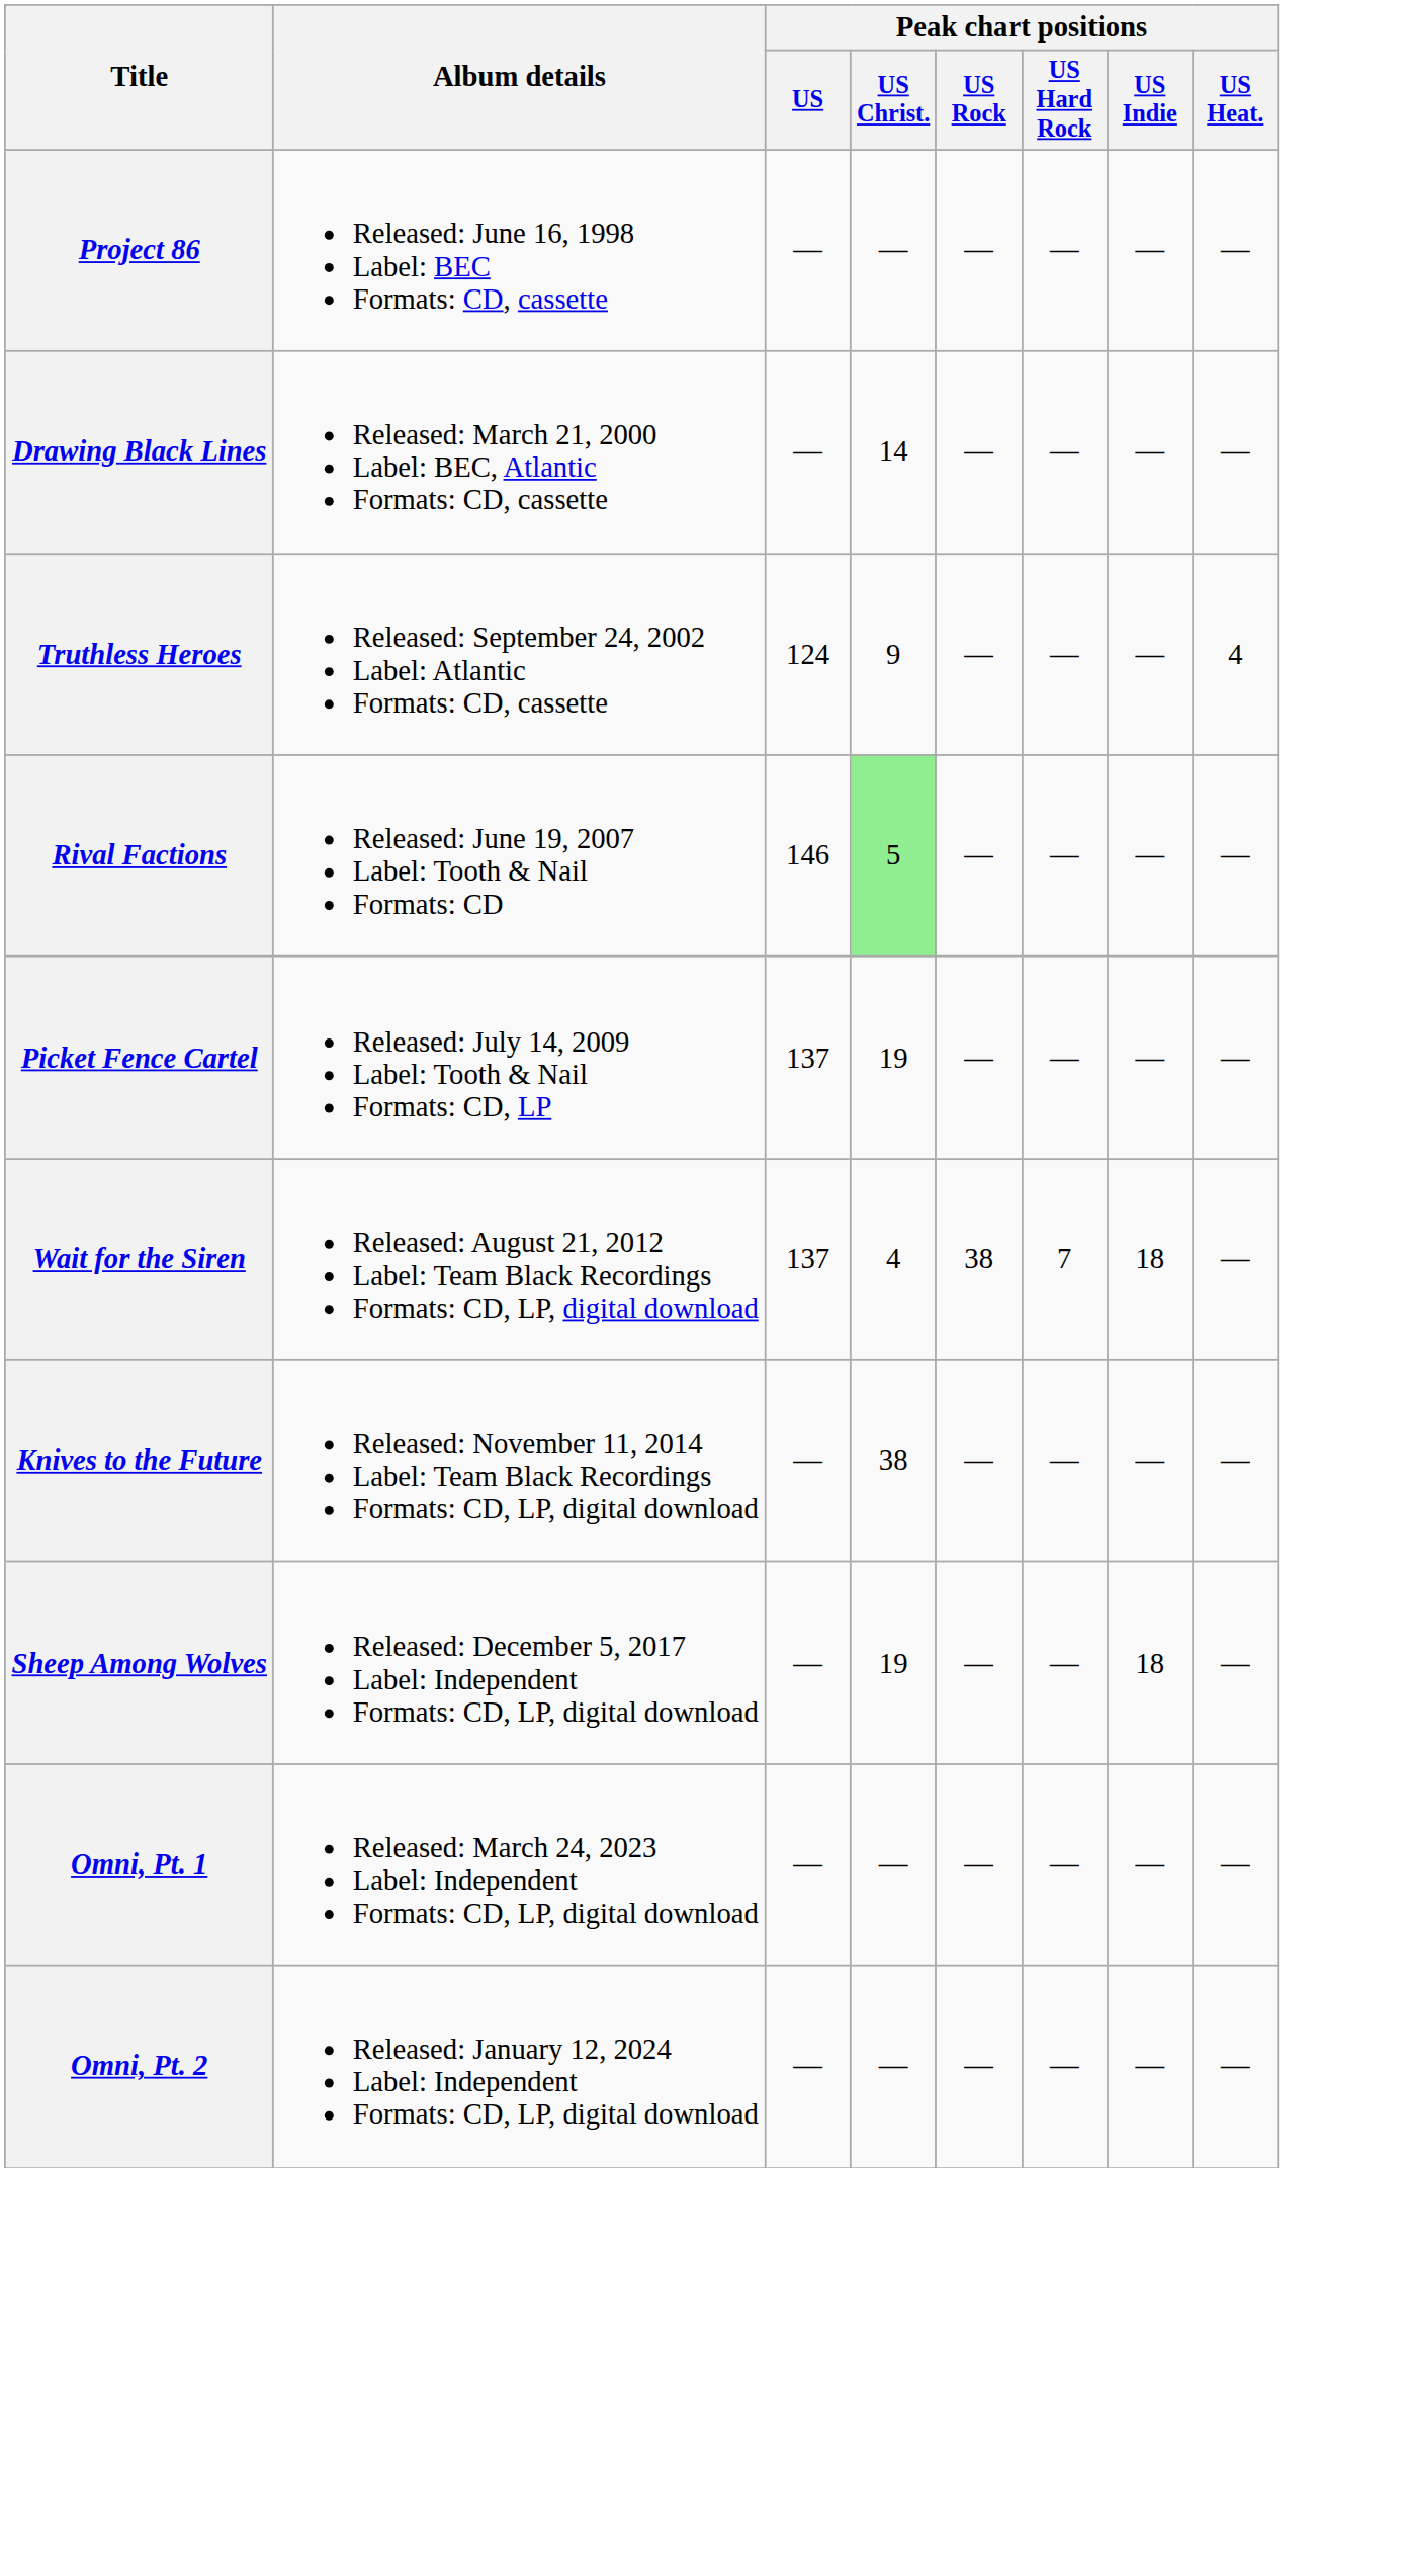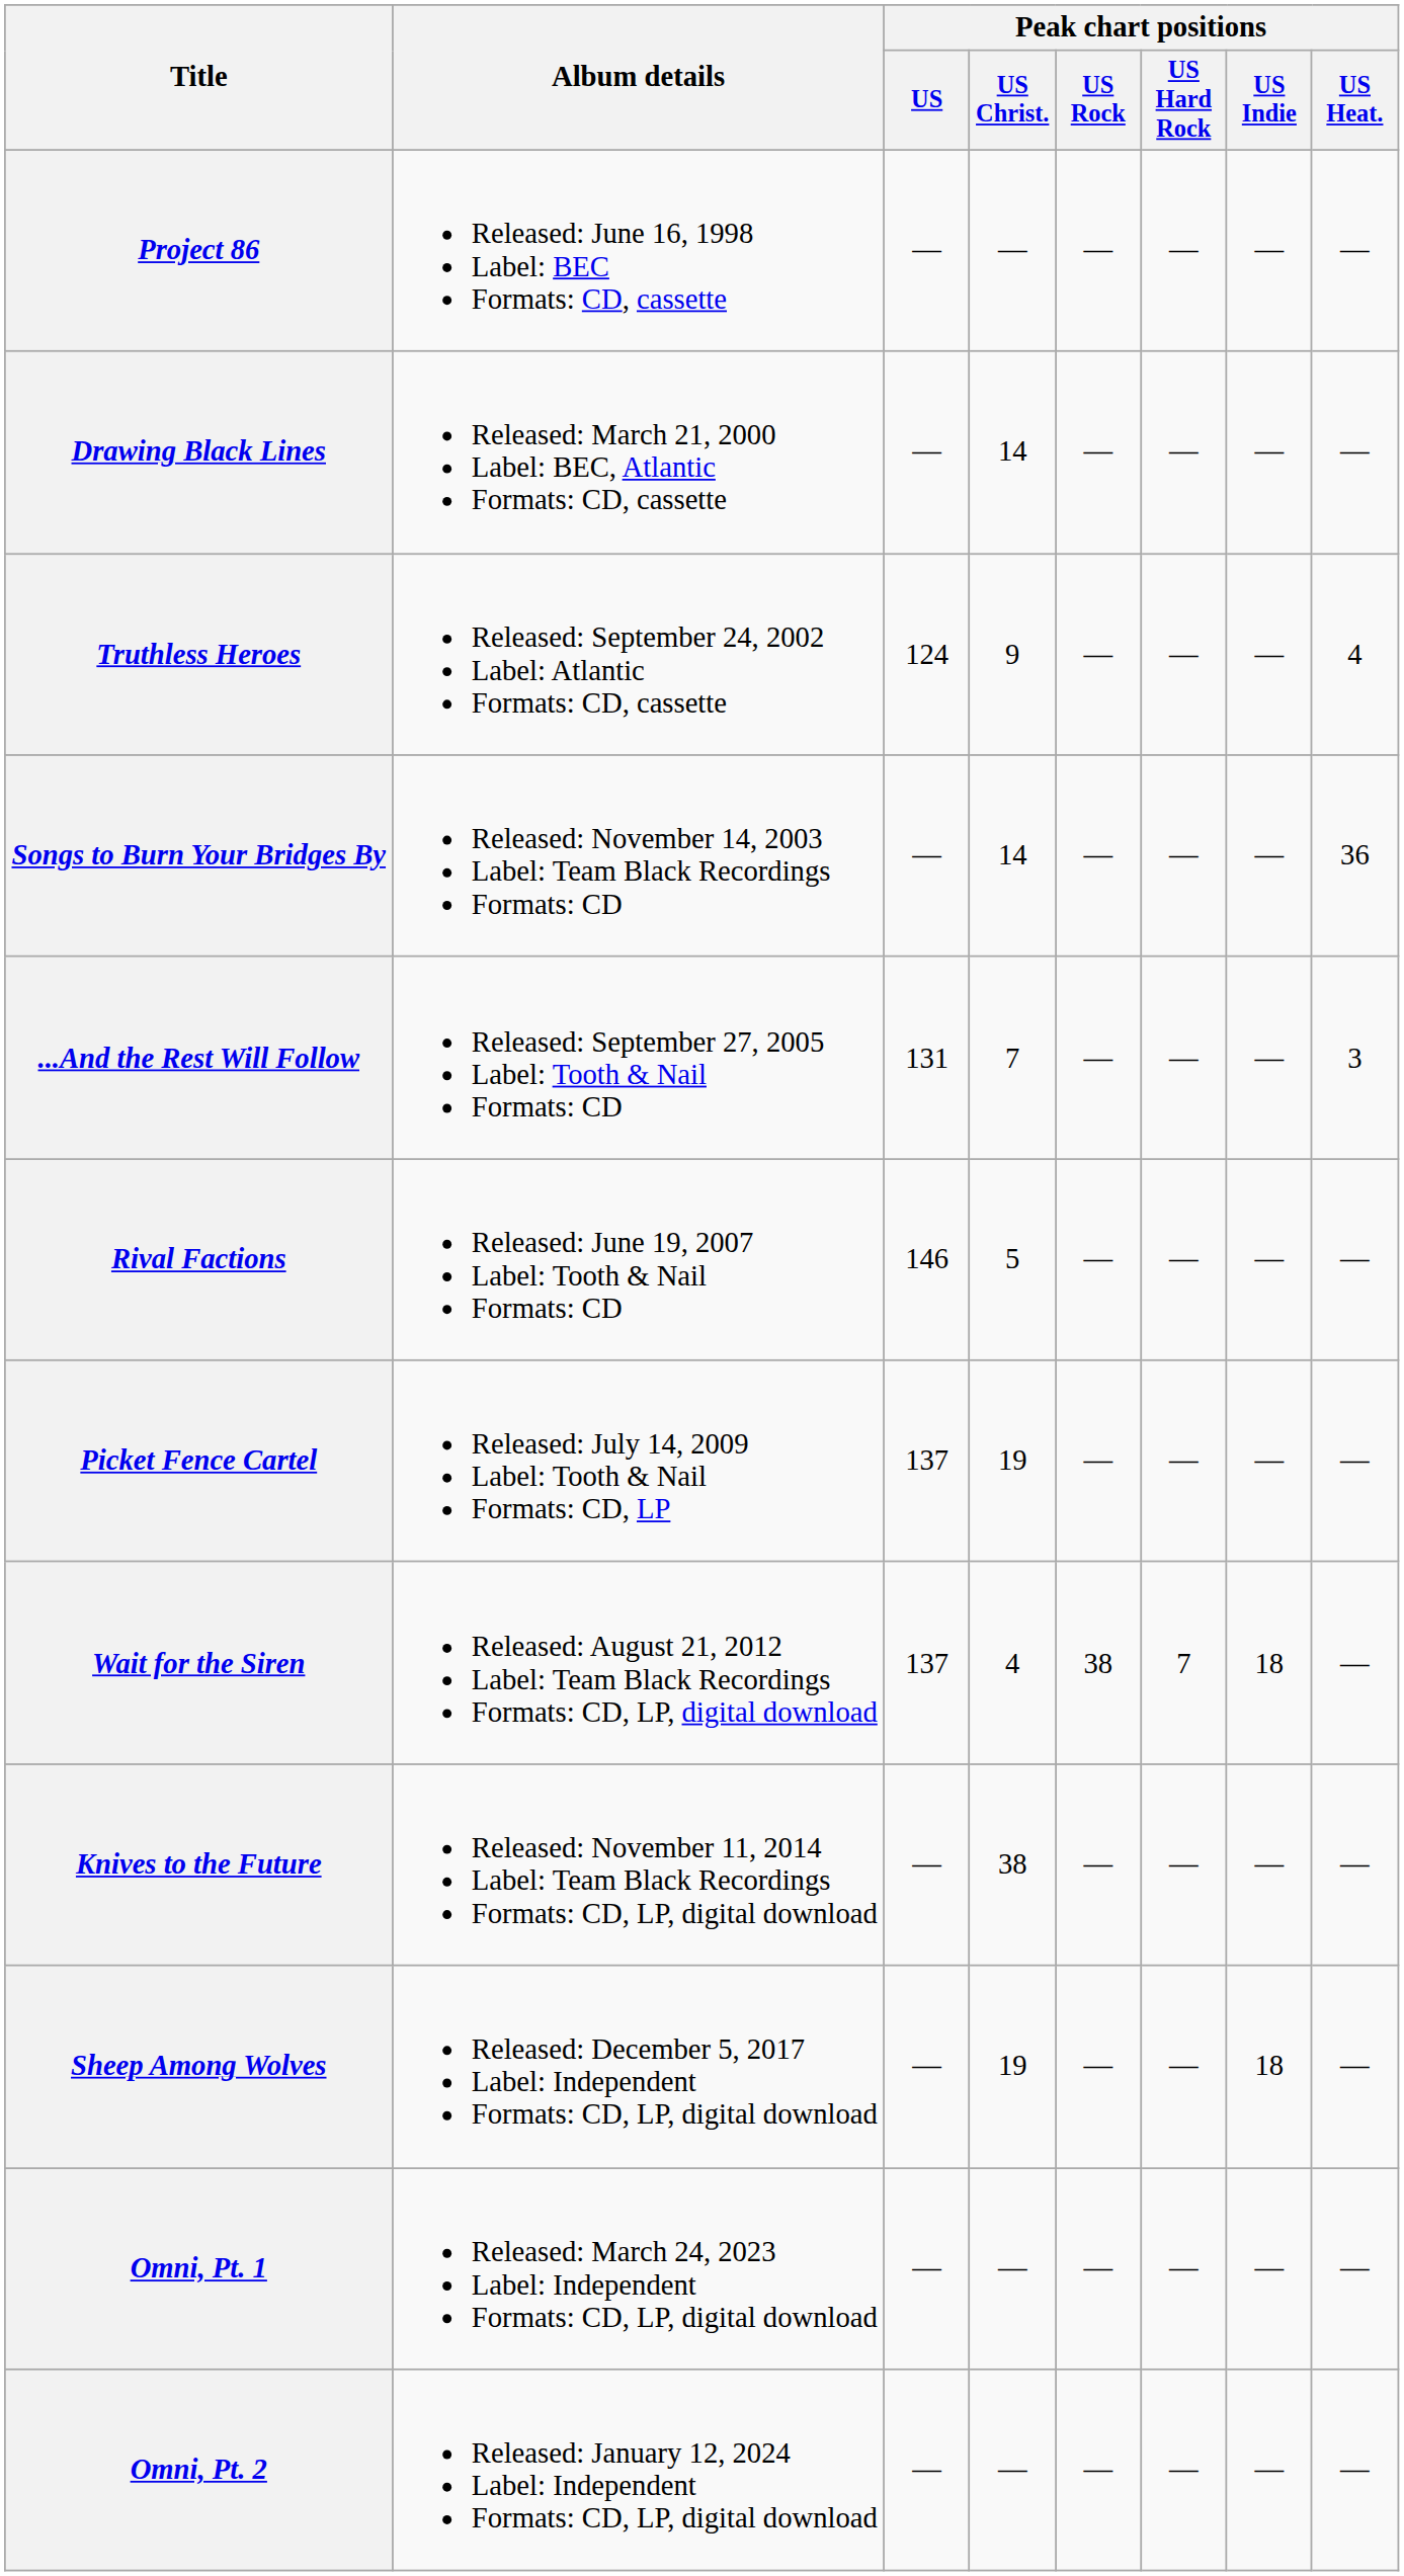 <table class="wikitable plainrowheaders">
 <tr>
 <th scope="col" rowspan="2">Title</th>
 <th scope="col" rowspan="2">Album details</th>
 <th scope="col" colspan="6">Peak chart positions</th>
 </tr>
 <tr>
 <th scope="col" style="width:3em;font-size:85%"><a href='#'>US</a><br></th>
 <th scope="col" style="width:3em;font-size:85%"><a href='#'>US<br>Christ.</a><br></th>
 <th scope="col" style="width:3em;font-size:85%"><a href='#'>US<br>Rock</a><br></th>
 <th scope="col" style="width:3em;font-size:85%"><a href='#'>US<br>Hard<br>Rock</a><br></th>
 <th scope="col" style="width:3em;font-size:85%"><a href='#'>US<br>Indie</a><br></th>
 <th scope="col" style="width:3em;font-size:85%"><a href='#'>US<br>Heat.</a><br></th>
 </tr>
 <tr>
 <th scope="row"><em><a href='#'>Project 86</a></em></th>
 <td><br><ul><li>Released: June 16, 1998</li><li>Label: <a href='#'>BEC</a></li><li>Formats: <a href='#'>CD</a>, <a href='#'>cassette</a></li></ul></td>
 <td style="text-align:center;">—</td>
 <td style="text-align:center;">—</td>
 <td style="text-align:center;">—</td>
 <td style="text-align:center;">—</td>
 <td style="text-align:center;">—</td>
 <td style="text-align:center;">—</td>
 </tr>
 <tr>
 <th scope="row"><em><a href='#'>Drawing Black Lines</a></em></th>
 <td><br><ul><li>Released: March 21, 2000</li><li>Label: BEC, <a href='#'>Atlantic</a></li><li>Formats: CD, cassette</li></ul></td>
 <td style="text-align:center;">—</td>
 <td style="text-align:center;">14</td>
 <td style="text-align:center;">—</td>
 <td style="text-align:center;">—</td>
 <td style="text-align:center;">—</td>
 <td style="text-align:center;">—</td>
 </tr>
 <tr>
 <th scope="row"><em><a href='#'>Truthless Heroes</a></em></th>
 <td><br><ul><li>Released: September 24, 2002</li><li>Label: Atlantic</li><li>Formats: CD, cassette</li></ul></td>
 <td style="text-align:center;">124</td>
 <td style="text-align:center;">9</td>
 <td style="text-align:center;">—</td>
 <td style="text-align:center;">—</td>
 <td style="text-align:center;">—</td>
 <td style="text-align:center;">4</td>
 </tr>
 <tr>
+<th scope="row"><em><a href='#'>Songs to Burn Your Bridges By</a></em></th>
+<td><br><ul><li>Released: November 14, 2003</li><li>Label: Team Black Recordings</li><li>Formats: CD</li></ul></td>
+<td style="text-align:center;">—</td>
+<td style="text-align:center;">14</td>
+<td style="text-align:center;">—</td>
+<td style="text-align:center;">—</td>
+<td style="text-align:center;">—</td>
+<td style="text-align:center;">36</td>
+</tr>
+<tr>
+<th scope="row"><em><a href='#'>...And the Rest Will Follow</a></em></th>
+<td><br><ul><li>Released: September 27, 2005</li><li>Label: <a href='#'>Tooth & Nail</a></li><li>Formats: CD</li></ul></td>
+<td style="text-align:center;">131</td>
+<td style="text-align:center;">7</td>
+<td style="text-align:center;">—</td>
+<td style="text-align:center;">—</td>
+<td style="text-align:center;">—</td>
+<td style="text-align:center;">3</td>
+</tr>
+<tr>
 <th scope="row"><em><a href='#'>Rival Factions</a></em></th>
 <td><br><ul><li>Released: June 19, 2007</li><li>Label: Tooth & Nail</li><li>Formats: CD</li></ul></td>
 <td style="text-align:center;">146</td>
-<td style="background: lightgreen; text-align:center;">5</td>
+<td style="text-align:center;">5</td>
 <td style="text-align:center;">—</td>
 <td style="text-align:center;">—</td>
 <td style="text-align:center;">—</td>
 <td style="text-align:center;">—</td>
 </tr>
 <tr>
 <th scope="row"><em><a href='#'>Picket Fence Cartel</a></em></th>
 <td><br><ul><li>Released: July 14, 2009</li><li>Label: Tooth & Nail</li><li>Formats: CD, <a href='#'>LP</a></li></ul></td>
 <td style="text-align:center;">137</td>
 <td style="text-align:center;">19</td>
 <td style="text-align:center;">—</td>
 <td style="text-align:center;">—</td>
 <td style="text-align:center;">—</td>
 <td style="text-align:center;">—</td>
 </tr>
 <tr>
 <th scope="row"><em><a href='#'>Wait for the Siren</a></em></th>
 <td><br><ul><li>Released: August 21, 2012</li><li>Label: Team Black Recordings</li><li>Formats: CD, LP, <a href='#'>digital download</a></li></ul></td>
 <td style="text-align:center;">137</td>
 <td style="text-align:center;">4</td>
 <td style="text-align:center;">38</td>
 <td style="text-align:center;">7</td>
 <td style="text-align:center;">18</td>
 <td style="text-align:center;">—</td>
 </tr>
 <tr>
 <th scope="row"><em><a href='#'>Knives to the Future</a></em></th>
 <td><br><ul><li>Released: November 11, 2014</li><li>Label: Team Black Recordings</li><li>Formats: CD, LP, digital download</li></ul></td>
 <td style="text-align:center;">—</td>
 <td style="text-align:center;">38</td>
 <td style="text-align:center;">—</td>
 <td style="text-align:center;">—</td>
 <td style="text-align:center;">—</td>
 <td style="text-align:center;">—</td>
 </tr>
 <tr>
 <th scope="row"><em><a href='#'>Sheep Among Wolves</a></em></th>
 <td><br><ul><li>Released: December 5, 2017</li><li>Label: Independent</li><li>Formats: CD, LP, digital download</li></ul></td>
 <td style="text-align:center;">—</td>
 <td style="text-align:center;">19</td>
 <td style="text-align:center;">—</td>
 <td style="text-align:center;">—</td>
 <td style="text-align:center;">18</td>
 <td style="text-align:center;">—</td>
 </tr>
 <tr>
 <th scope="row"><em><a href='#'>Omni, Pt. 1</a></em></th>
 <td><br><ul><li>Released: March 24, 2023</li><li>Label: Independent</li><li>Formats: CD, LP, digital download</li></ul></td>
 <td style="text-align:center;">—</td>
 <td style="text-align:center;">—</td>
 <td style="text-align:center;">—</td>
 <td style="text-align:center;">—</td>
 <td style="text-align:center;">—</td>
 <td style="text-align:center;">—</td>
 </tr>
 <tr>
 <th scope="row"><em><a href='#'>Omni, Pt. 2</a></em></th>
 <td><br><ul><li>Released: January 12, 2024</li><li>Label: Independent</li><li>Formats: CD, LP, digital download</li></ul></td>
 <td style="text-align:center;">—</td>
 <td style="text-align:center;">—</td>
 <td style="text-align:center;">—</td>
 <td style="text-align:center;">—</td>
 <td style="text-align:center;">—</td>
 <td style="text-align:center;">—</td>
 </tr>
 </table>
